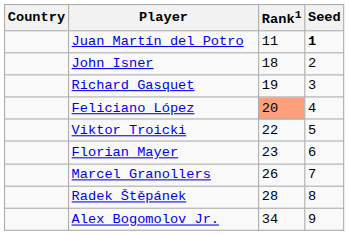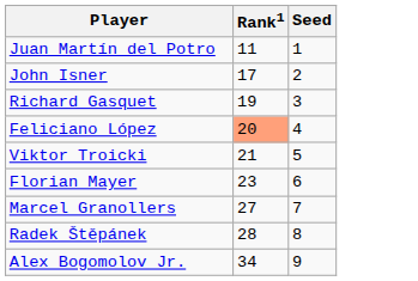 <table class="sortable wikitable">
 <tr>
-<th width="50">Country</th>
 <th width="175">Player</th>
 <th>Rank<sup>1</sup></th>
 <th>Seed</th>
 </tr>
 <tr>
-<td></td>
 <td><a href='#'>Juan Martín del Potro</a></td>
 <td>11</td>
-<td><strong>1</strong></td>
+<td>1</td>
 </tr>
 <tr>
-<td></td>
 <td><a href='#'>John Isner</a></td>
-<td>18</td>
+<td>17</td>
 <td>2</td>
 </tr>
 <tr>
-<td></td>
 <td><a href='#'>Richard Gasquet</a></td>
 <td>19</td>
 <td>3</td>
 </tr>
 <tr>
-<td></td>
 <td><a href='#'>Feliciano López</a></td>
 <td style="background: lightsalmon;">20</td>
 <td>4</td>
 </tr>
 <tr>
-<td></td>
 <td><a href='#'>Viktor Troicki</a></td>
-<td>22</td>
+<td>21</td>
 <td>5</td>
 </tr>
 <tr>
-<td></td>
 <td><a href='#'>Florian Mayer</a></td>
 <td>23</td>
 <td>6</td>
 </tr>
 <tr>
-<td></td>
 <td><a href='#'>Marcel Granollers</a></td>
-<td>26</td>
+<td>27</td>
 <td>7</td>
 </tr>
 <tr>
-<td></td>
 <td><a href='#'>Radek Štěpánek</a></td>
 <td>28</td>
 <td>8</td>
 </tr>
 <tr>
-<td></td>
 <td><a href='#'>Alex Bogomolov Jr.</a></td>
 <td>34</td>
 <td>9</td>
 </tr>
 </table>
